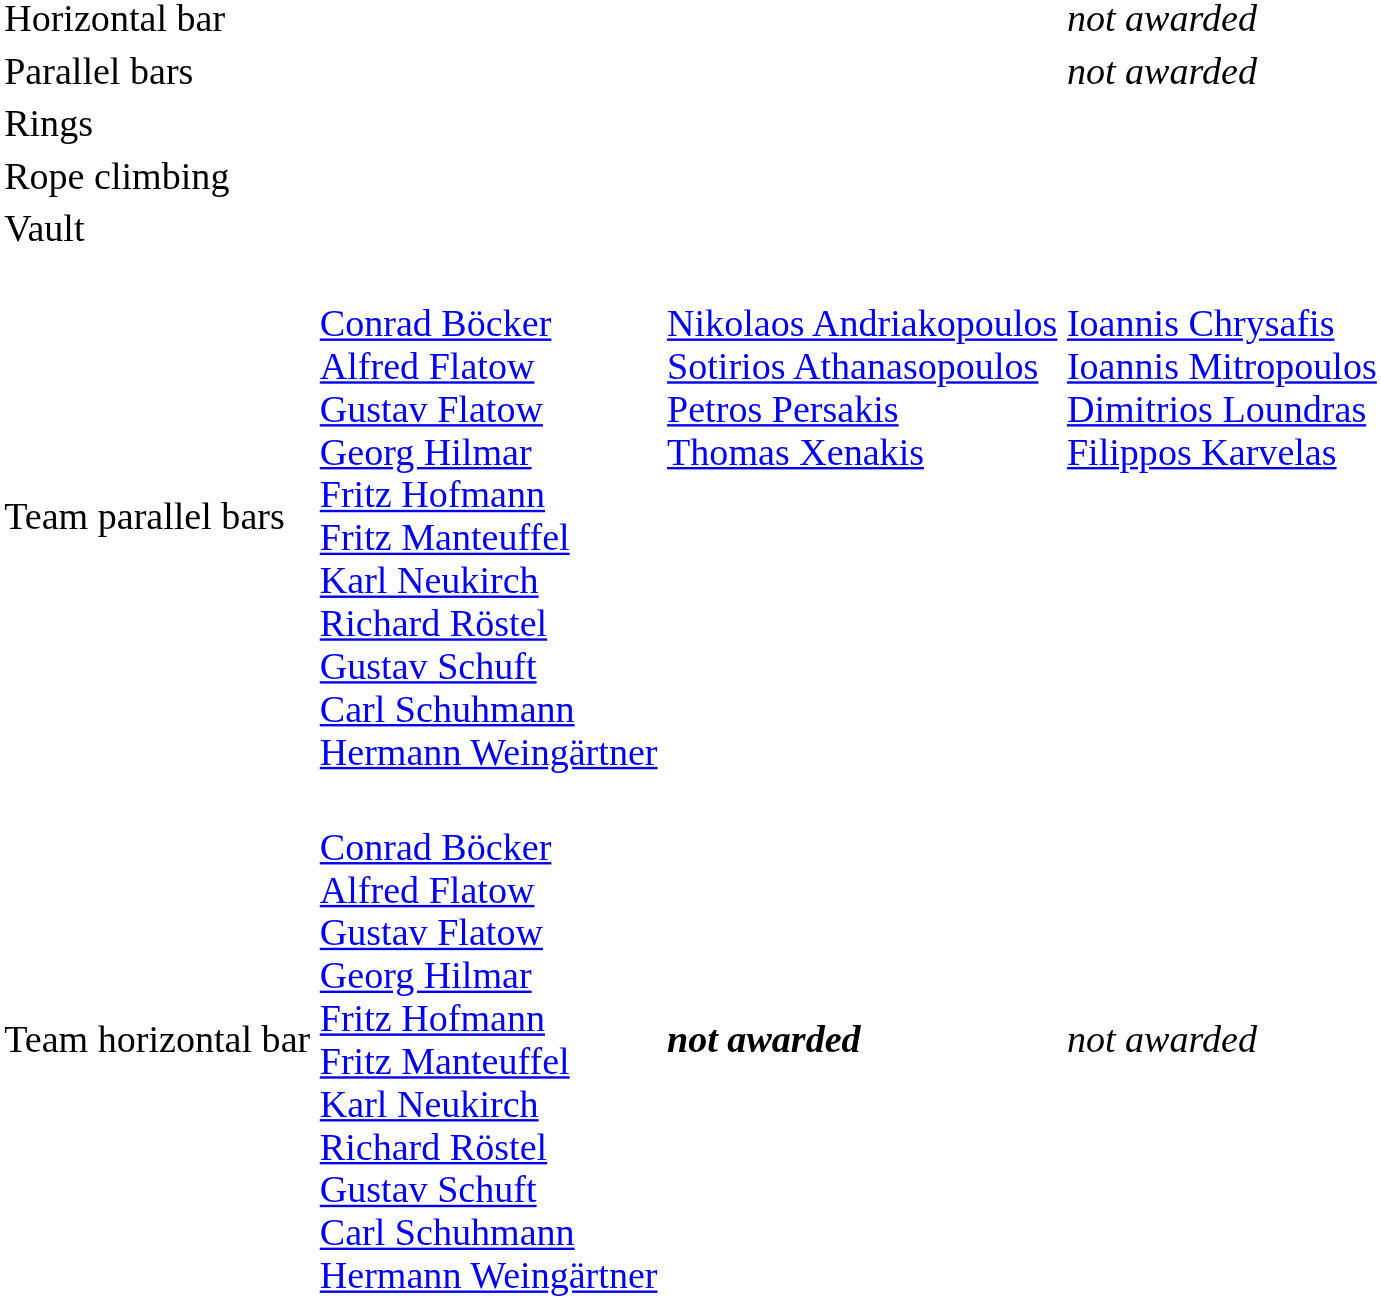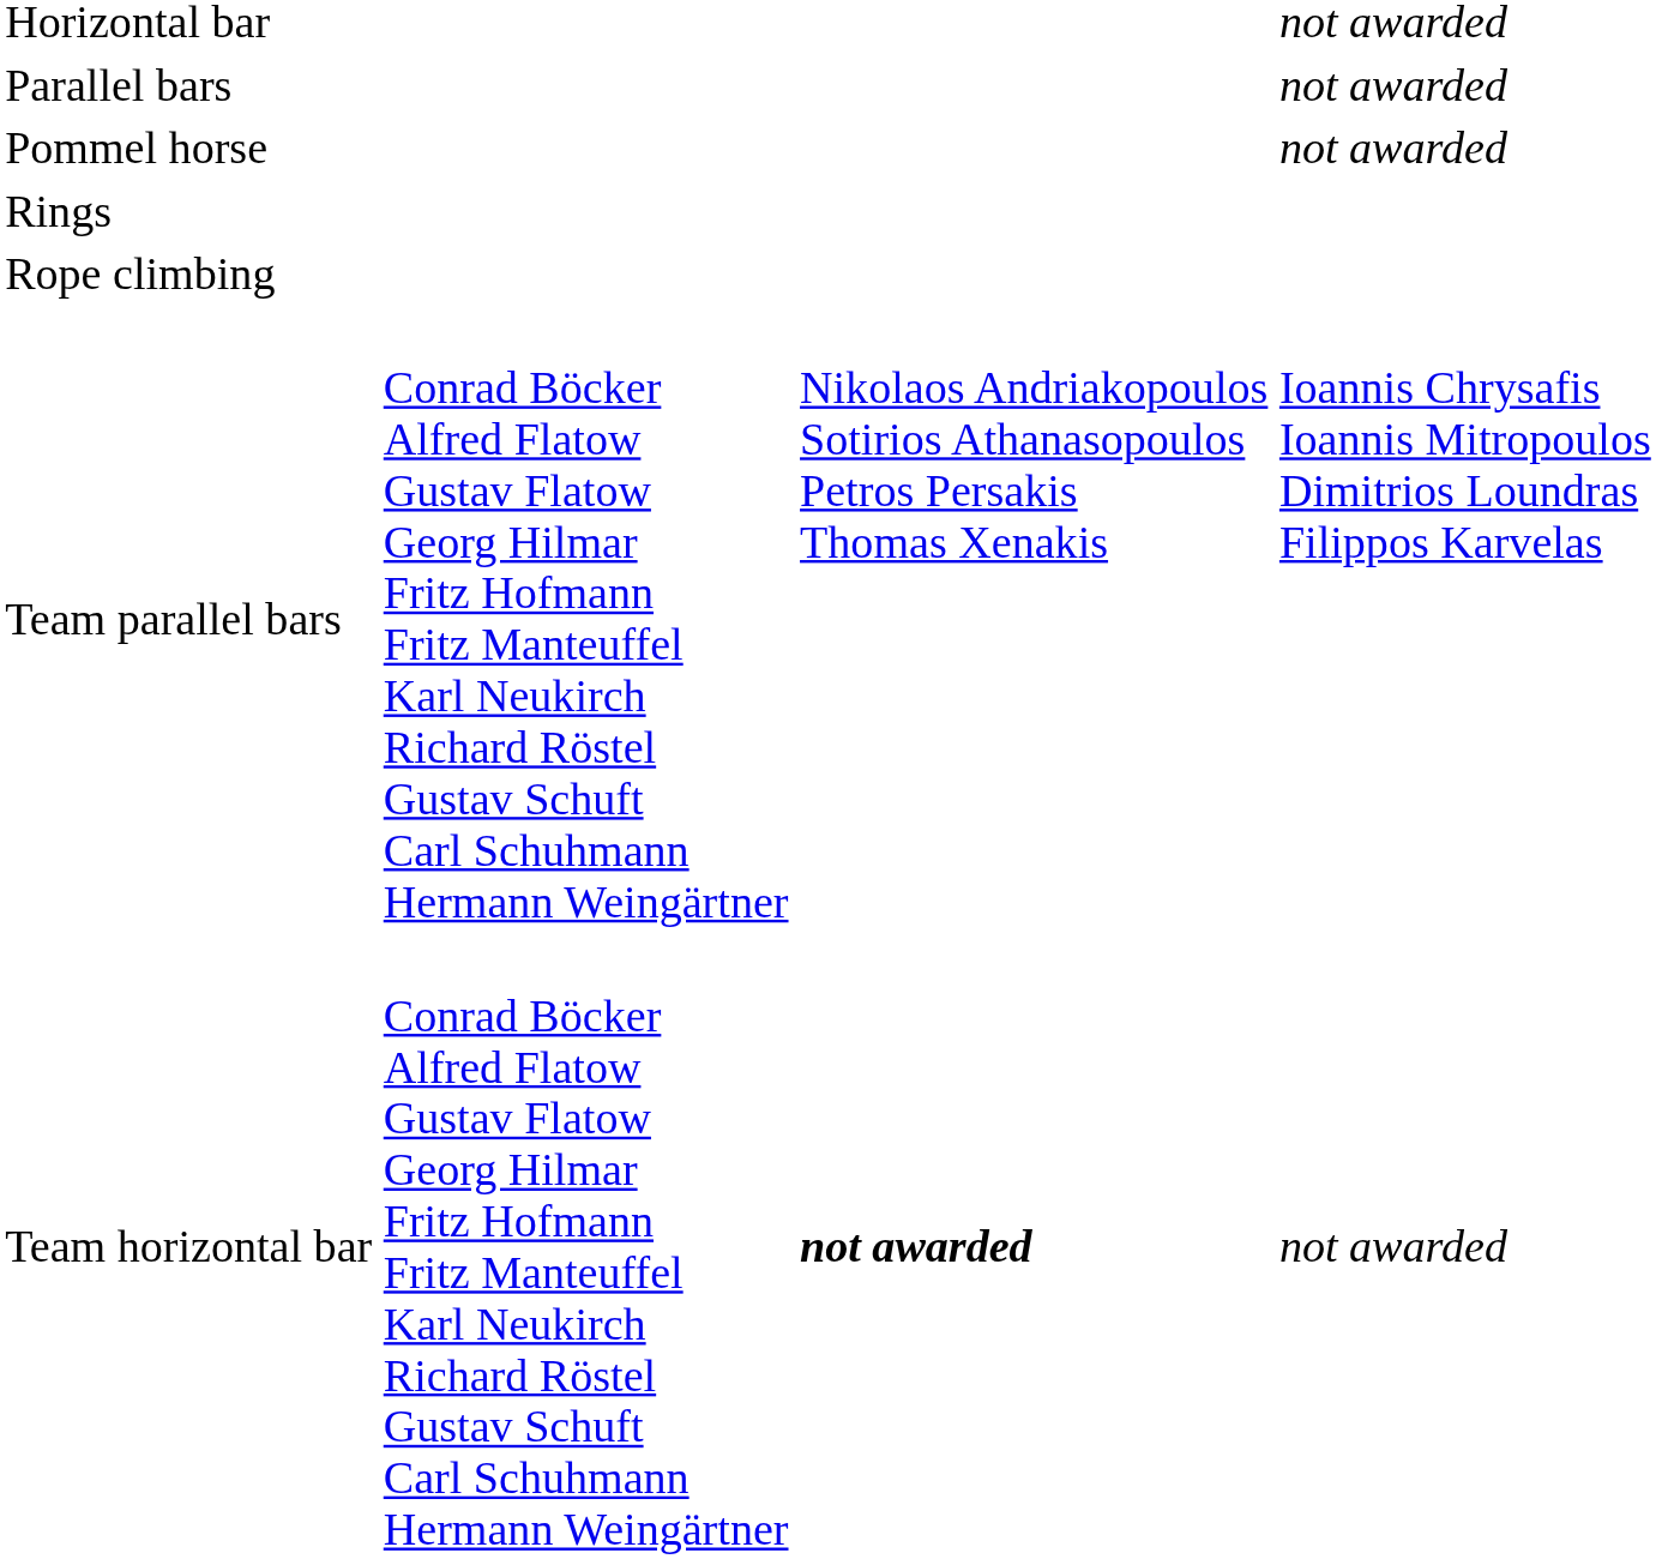 <table>
 <tr>
 <td>Horizontal bar<br></td>
 <td></td>
 <td></td>
 <td><em>not awarded</em></td>
 </tr>
 <tr>
 <td>Parallel bars<br></td>
+<td></td>
+<td></td>
+<td><em>not awarded</em></td>
+</tr>
+<tr>
+<td>Pommel horse<br></td>
 <td></td>
 <td></td>
 <td><em>not awarded</em></td>
 </tr>
 <tr>
 <td>Rings<br></td>
 <td></td>
 <td></td>
 <td></td>
 </tr>
 <tr>
 <td>Rope climbing<br></td>
 <td></td>
 <td></td>
 <td></td>
 </tr>
 <tr>
-<td>Vault<br></td>
-<td></td>
-<td></td>
-<td></td>
-</tr>
-<tr>
 <td>Team parallel bars<br></td>
 <td valign=top><br><a href='#'>Conrad Böcker</a><br><a href='#'>Alfred Flatow</a><br><a href='#'>Gustav Flatow</a><br><a href='#'>Georg Hilmar</a><br><a href='#'>Fritz Hofmann</a><br><a href='#'>Fritz Manteuffel</a><br><a href='#'>Karl Neukirch</a><br><a href='#'>Richard Röstel</a><br><a href='#'>Gustav Schuft</a><br><a href='#'>Carl Schuhmann</a><br><a href='#'>Hermann Weingärtner</a></td>
 <td valign=top><br><a href='#'>Nikolaos Andriakopoulos</a><br><a href='#'>Sotirios Athanasopoulos</a><br><a href='#'>Petros Persakis</a><br><a href='#'>Thomas Xenakis</a></td>
 <td valign=top><br><a href='#'>Ioannis Chrysafis</a><br><a href='#'>Ioannis Mitropoulos</a><br><a href='#'>Dimitrios Loundras</a><br><a href='#'>Filippos Karvelas</a></td>
 </tr>
 <tr>
 <td>Team horizontal bar<br></td>
 <td valign=top><br><a href='#'>Conrad Böcker</a><br><a href='#'>Alfred Flatow</a><br><a href='#'>Gustav Flatow</a><br><a href='#'>Georg Hilmar</a><br><a href='#'>Fritz Hofmann</a><br><a href='#'>Fritz Manteuffel</a><br><a href='#'>Karl Neukirch</a><br><a href='#'>Richard Röstel</a><br><a href='#'>Gustav Schuft</a><br><a href='#'>Carl Schuhmann</a><br><a href='#'>Hermann Weingärtner</a></td>
 <td><strong><em>not awarded</em></strong></td>
 <td><em>not awarded</em></td>
 </tr>
 </table>
